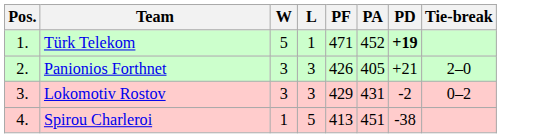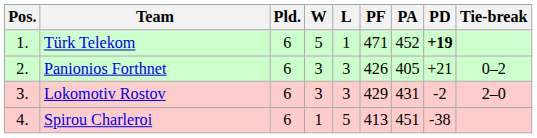 <table class="wikitable" style="text-align:center">
 <tr>
 <th width=15>Pos.</th>
 <th width=220>Team</th>
+<th width=20>Pld.</th>
 <th width=20>W</th>
 <th width=20>L</th>
 <th width=20>PF</th>
 <th width=20>PA</th>
 <th width=20>PD</th>
 <th>Tie-break</th>
 </tr>
 <tr style="background: #ccffcc;">
 <td>1.</td>
 <td align=left> <a href='#'>Türk Telekom</a></td>
+<td>6</td>
 <td>5</td>
 <td>1</td>
 <td>471</td>
 <td>452</td>
 <td><strong>+19</strong></td>
 <td></td>
 </tr>
 <tr style="background: #ccffcc;">
 <td>2.</td>
 <td align=left> <a href='#'>Panionios Forthnet</a></td>
+<td>6</td>
 <td>3</td>
 <td>3</td>
 <td>426</td>
 <td>405</td>
 <td>+21</td>
-<td>2–0</td>
+<td>0–2</td>
 </tr>
 <tr style="background: #ffcccc;">
 <td>3.</td>
 <td align=left> <a href='#'>Lokomotiv Rostov</a></td>
+<td>6</td>
 <td>3</td>
 <td>3</td>
 <td>429</td>
 <td>431</td>
 <td>-2</td>
-<td>0–2</td>
+<td>2–0</td>
 </tr>
 <tr style="background: #ffcccc;">
 <td>4.</td>
 <td align=left> <a href='#'>Spirou Charleroi</a></td>
+<td>6</td>
 <td>1</td>
 <td>5</td>
 <td>413</td>
 <td>451</td>
 <td>-38</td>
 <td></td>
 </tr>
 </table>
